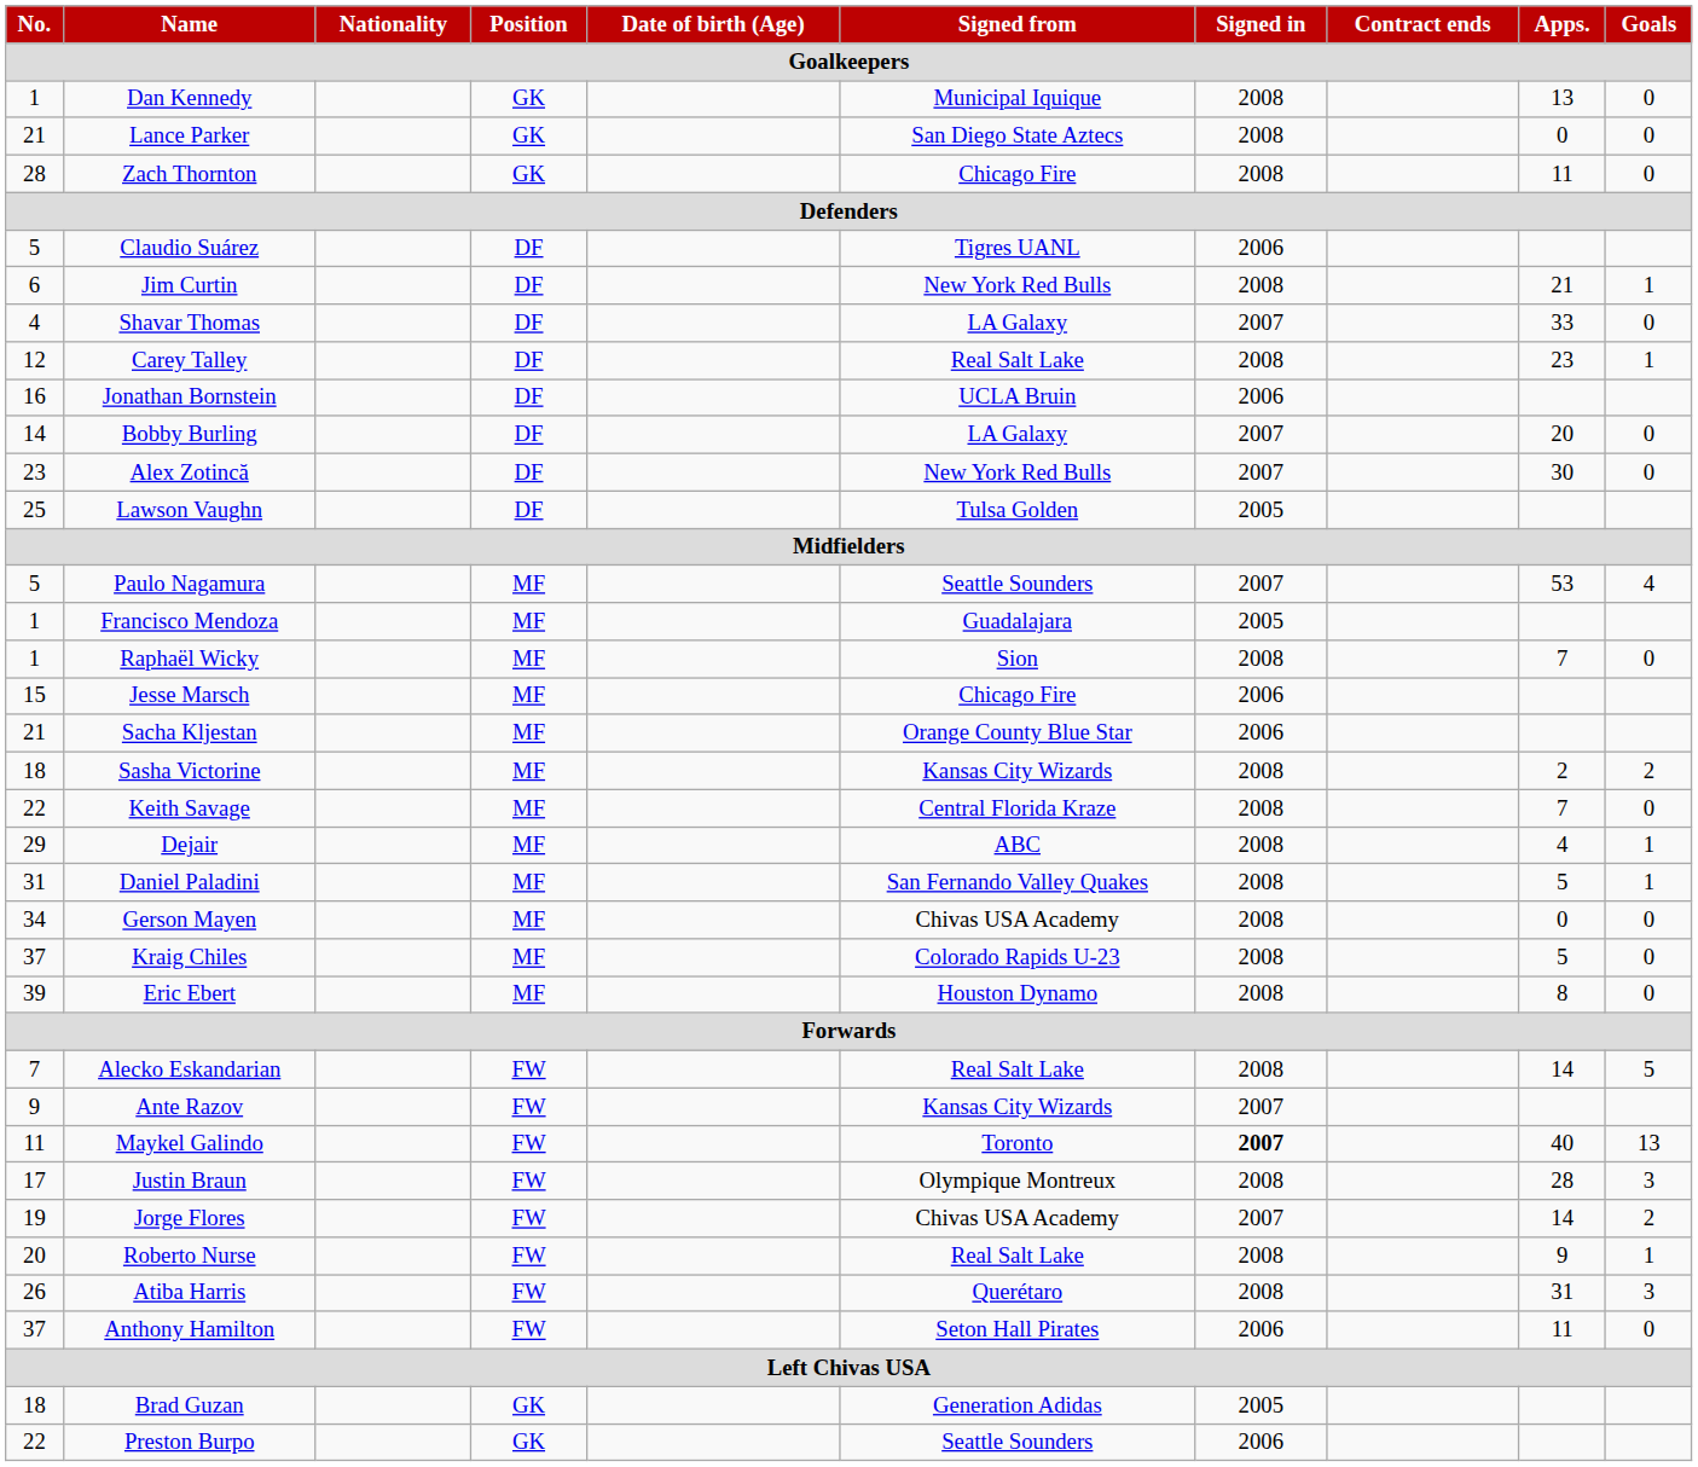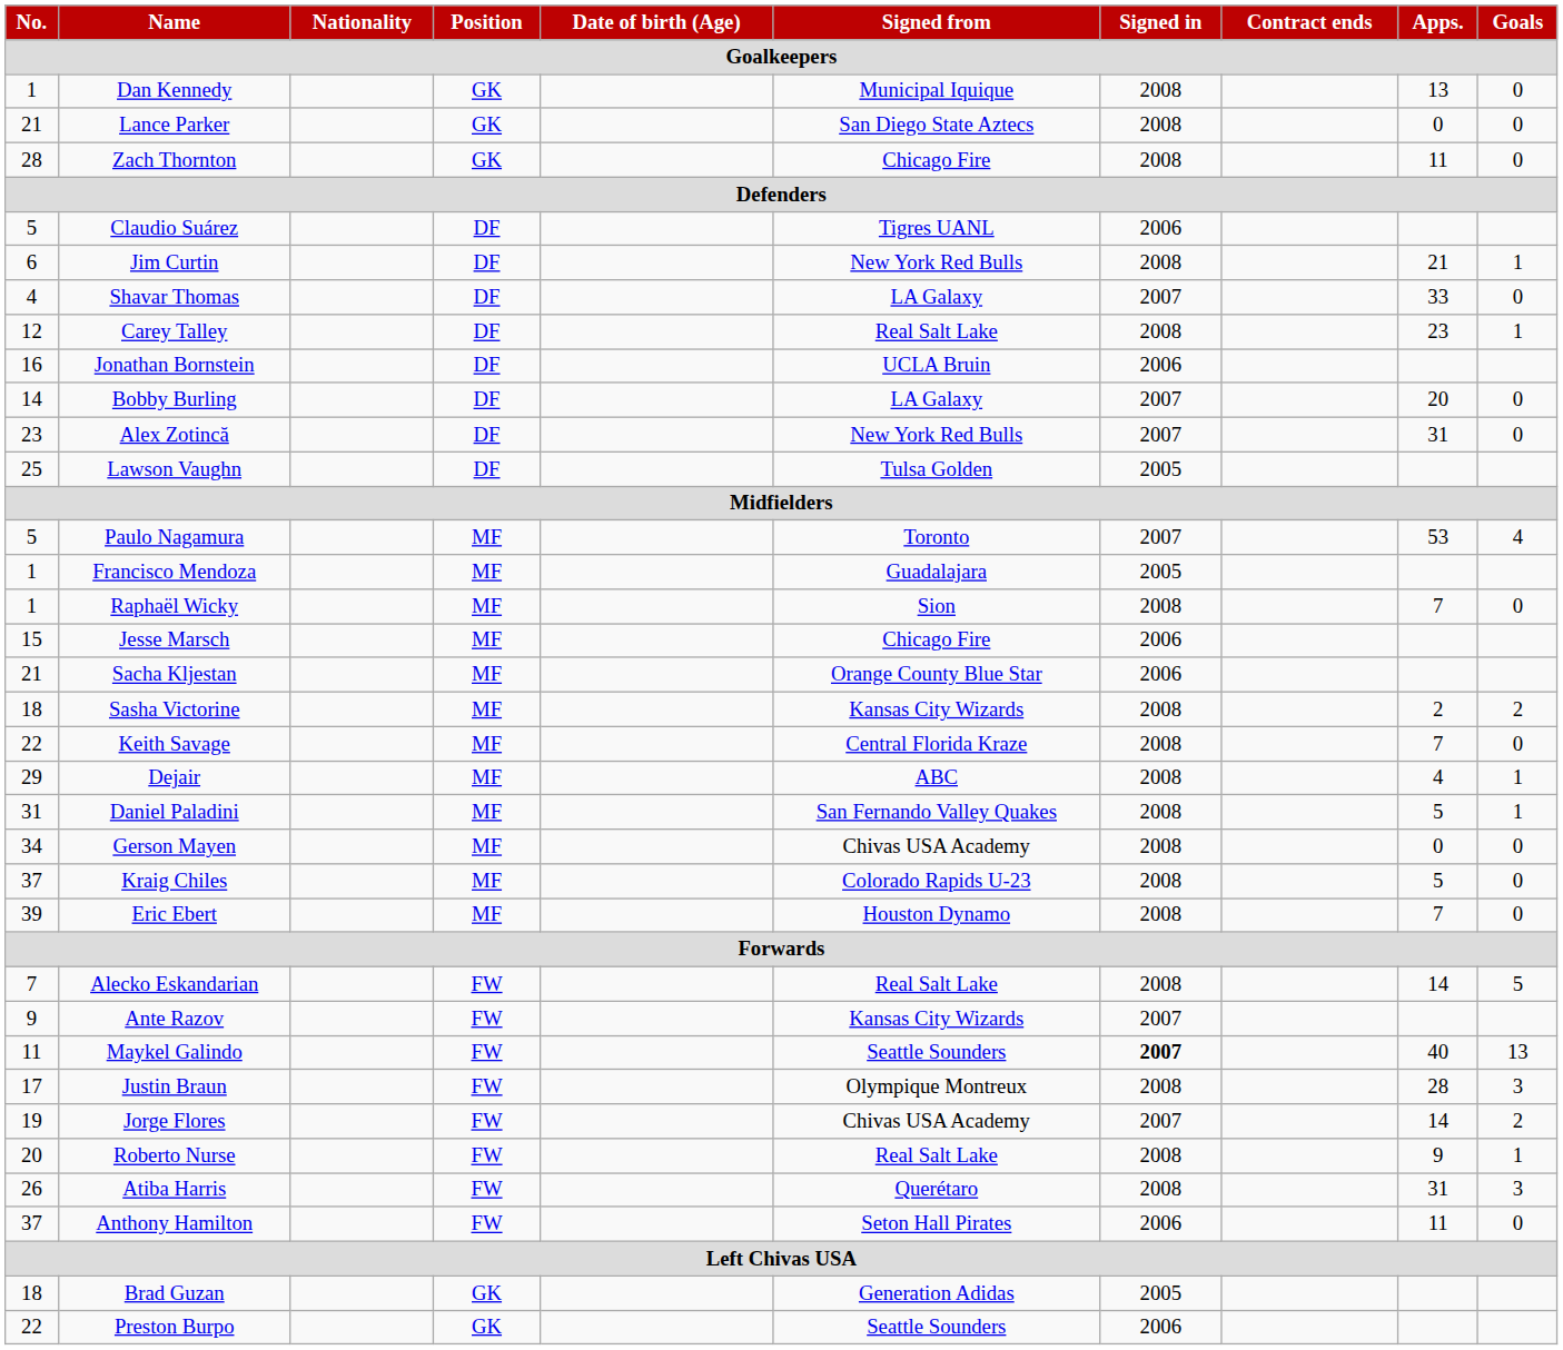 <table class="wikitable"  style="text-align:center; font-size:90%; width:85%;">
 <tr>
 <th style="background:#BD0102; color:white; text-align:center;">No.</th>
 <th style="background:#BD0102; color:white; text-align:center;">Name</th>
 <th style="background:#BD0102; color:white; text-align:center;">Nationality</th>
 <th style="background:#BD0102; color:white; text-align:center;">Position</th>
 <th style="background:#BD0102; color:white; text-align:center;">Date of birth (Age)</th>
 <th style="background:#BD0102; color:white; text-align:center;">Signed from</th>
 <th style="background:#BD0102; color:white; text-align:center;">Signed in</th>
 <th style="background:#BD0102; color:white; text-align:center;">Contract ends</th>
 <th style="background:#BD0102; color:white; text-align:center;">Apps.</th>
 <th style="background:#BD0102; color:white; text-align:center;">Goals</th>
 </tr>
 <tr>
 <th colspan="11"  style="background:#dcdcdc; text-align:center;">Goalkeepers</th>
 </tr>
 <tr>
 <td>1</td>
 <td><a href='#'>Dan Kennedy</a></td>
 <td></td>
 <td><a href='#'>GK</a></td>
 <td></td>
 <td> <a href='#'>Municipal Iquique</a></td>
 <td>2008</td>
 <td></td>
 <td>13</td>
 <td>0</td>
 </tr>
 <tr>
 <td>21</td>
 <td><a href='#'>Lance Parker</a></td>
 <td></td>
 <td><a href='#'>GK</a></td>
 <td></td>
 <td><a href='#'>San Diego State Aztecs</a></td>
 <td>2008</td>
 <td></td>
 <td>0</td>
 <td>0</td>
 </tr>
 <tr>
 <td>28</td>
 <td><a href='#'>Zach Thornton</a></td>
 <td></td>
 <td><a href='#'>GK</a></td>
 <td></td>
 <td><a href='#'>Chicago Fire</a></td>
 <td>2008</td>
 <td></td>
 <td>11</td>
 <td>0</td>
 </tr>
 <tr>
 <th colspan="11"  style="background:#dcdcdc; text-align:center;">Defenders</th>
 </tr>
 <tr>
 <td>5</td>
 <td><a href='#'>Claudio Suárez</a></td>
 <td></td>
 <td><a href='#'>DF</a></td>
 <td></td>
 <td> <a href='#'>Tigres UANL</a></td>
 <td>2006</td>
 <td></td>
 <td></td>
 <td></td>
 </tr>
 <tr>
 <td>6</td>
 <td><a href='#'>Jim Curtin</a></td>
 <td></td>
 <td><a href='#'>DF</a></td>
 <td></td>
 <td><a href='#'>New York Red Bulls</a></td>
 <td>2008</td>
 <td></td>
 <td>21</td>
 <td>1</td>
 </tr>
 <tr>
 <td>4</td>
 <td><a href='#'>Shavar Thomas</a></td>
 <td></td>
 <td><a href='#'>DF</a></td>
 <td></td>
 <td><a href='#'>LA Galaxy</a></td>
 <td>2007</td>
 <td></td>
 <td>33</td>
 <td>0</td>
 </tr>
 <tr>
 <td>12</td>
 <td><a href='#'>Carey Talley</a></td>
 <td></td>
 <td><a href='#'>DF</a></td>
 <td></td>
 <td><a href='#'>Real Salt Lake</a></td>
 <td>2008</td>
 <td></td>
 <td>23</td>
 <td>1</td>
 </tr>
 <tr>
 <td>16</td>
 <td><a href='#'>Jonathan Bornstein</a></td>
 <td></td>
 <td><a href='#'>DF</a></td>
 <td></td>
 <td><a href='#'>UCLA Bruin</a></td>
 <td>2006</td>
 <td></td>
 <td></td>
 <td></td>
 </tr>
 <tr>
 <td>14</td>
 <td><a href='#'>Bobby Burling</a></td>
 <td></td>
 <td><a href='#'>DF</a></td>
 <td></td>
 <td><a href='#'>LA Galaxy</a></td>
 <td>2007</td>
 <td></td>
 <td>20</td>
 <td>0</td>
 </tr>
 <tr>
 <td>23</td>
 <td><a href='#'>Alex Zotincă</a></td>
 <td></td>
 <td><a href='#'>DF</a></td>
 <td></td>
 <td><a href='#'>New York Red Bulls</a></td>
 <td>2007</td>
 <td></td>
-<td>30</td>
+<td>31</td>
 <td>0</td>
 </tr>
 <tr>
 <td>25</td>
 <td><a href='#'>Lawson Vaughn</a></td>
 <td></td>
 <td><a href='#'>DF</a></td>
 <td></td>
 <td><a href='#'>Tulsa Golden</a></td>
 <td>2005</td>
 <td></td>
 <td></td>
 <td></td>
 </tr>
 <tr>
 <th colspan="11"  style="background:#dcdcdc; text-align:center;">Midfielders</th>
 </tr>
 <tr>
 <td>5</td>
 <td><a href='#'>Paulo Nagamura</a></td>
 <td></td>
 <td><a href='#'>MF</a></td>
 <td></td>
-<td><a href='#'>Seattle Sounders</a></td>
+<td><a href='#'>Toronto</a></td>
 <td>2007</td>
 <td></td>
 <td>53</td>
 <td>4</td>
 </tr>
 <tr>
 <td>1</td>
 <td><a href='#'>Francisco Mendoza</a></td>
 <td></td>
 <td><a href='#'>MF</a></td>
 <td></td>
 <td> <a href='#'>Guadalajara</a></td>
 <td>2005</td>
 <td></td>
 <td></td>
 <td></td>
 </tr>
 <tr>
 <td>1</td>
 <td><a href='#'>Raphaël Wicky</a></td>
 <td></td>
 <td><a href='#'>MF</a></td>
 <td></td>
 <td> <a href='#'>Sion</a></td>
 <td>2008</td>
 <td></td>
 <td>7</td>
 <td>0</td>
 </tr>
 <tr>
 <td>15</td>
 <td><a href='#'>Jesse Marsch</a></td>
 <td></td>
 <td><a href='#'>MF</a></td>
 <td></td>
 <td><a href='#'>Chicago Fire</a></td>
 <td>2006</td>
 <td></td>
 <td></td>
 <td></td>
 </tr>
 <tr>
 <td>21</td>
 <td><a href='#'>Sacha Kljestan</a></td>
 <td></td>
 <td><a href='#'>MF</a></td>
 <td></td>
 <td><a href='#'>Orange County Blue Star</a></td>
 <td>2006</td>
 <td></td>
 <td></td>
 <td></td>
 </tr>
 <tr>
 <td>18</td>
 <td><a href='#'>Sasha Victorine</a></td>
 <td></td>
 <td><a href='#'>MF</a></td>
 <td></td>
 <td><a href='#'>Kansas City Wizards</a></td>
 <td>2008</td>
 <td></td>
 <td>2</td>
 <td>2</td>
 </tr>
 <tr>
 <td>22</td>
 <td><a href='#'>Keith Savage</a></td>
 <td></td>
 <td><a href='#'>MF</a></td>
 <td></td>
 <td><a href='#'>Central Florida Kraze</a></td>
 <td>2008</td>
 <td></td>
 <td>7</td>
 <td>0</td>
 </tr>
 <tr>
 <td>29</td>
 <td><a href='#'>Dejair</a></td>
 <td></td>
 <td><a href='#'>MF</a></td>
 <td></td>
 <td> <a href='#'>ABC</a></td>
 <td>2008</td>
 <td></td>
 <td>4</td>
 <td>1</td>
 </tr>
 <tr>
 <td>31</td>
 <td><a href='#'>Daniel Paladini</a></td>
 <td></td>
 <td><a href='#'>MF</a></td>
 <td></td>
 <td><a href='#'>San Fernando Valley Quakes</a></td>
 <td>2008</td>
 <td></td>
 <td>5</td>
 <td>1</td>
 </tr>
 <tr>
 <td>34</td>
 <td><a href='#'>Gerson Mayen</a></td>
 <td></td>
 <td><a href='#'>MF</a></td>
 <td></td>
 <td>Chivas USA Academy</td>
 <td>2008</td>
 <td></td>
 <td>0</td>
 <td>0</td>
 </tr>
 <tr>
 <td>37</td>
 <td><a href='#'>Kraig Chiles</a></td>
 <td></td>
 <td><a href='#'>MF</a></td>
 <td></td>
 <td><a href='#'>Colorado Rapids U-23</a></td>
 <td>2008</td>
 <td></td>
 <td>5</td>
 <td>0</td>
 </tr>
 <tr>
 <td>39</td>
 <td><a href='#'>Eric Ebert</a></td>
 <td></td>
 <td><a href='#'>MF</a></td>
 <td></td>
 <td><a href='#'>Houston Dynamo</a></td>
 <td>2008</td>
 <td></td>
-<td>8</td>
+<td>7</td>
 <td>0</td>
 </tr>
 <tr>
 <th colspan="11"  style="background:#dcdcdc; text-align:center;">Forwards</th>
 </tr>
 <tr>
 <td>7</td>
 <td><a href='#'>Alecko Eskandarian</a></td>
 <td></td>
 <td><a href='#'>FW</a></td>
 <td></td>
 <td><a href='#'>Real Salt Lake</a></td>
 <td>2008</td>
 <td></td>
 <td>14</td>
 <td>5</td>
 </tr>
 <tr>
 <td>9</td>
 <td><a href='#'>Ante Razov</a></td>
 <td></td>
 <td><a href='#'>FW</a></td>
 <td></td>
 <td><a href='#'>Kansas City Wizards</a></td>
 <td>2007</td>
 <td></td>
 <td></td>
 <td></td>
 </tr>
 <tr>
 <td>11</td>
 <td><a href='#'>Maykel Galindo</a></td>
 <td></td>
 <td><a href='#'>FW</a></td>
 <td></td>
-<td><a href='#'>Toronto</a></td>
+<td><a href='#'>Seattle Sounders</a></td>
 <td><strong>2007</strong></td>
 <td></td>
 <td>40</td>
 <td>13</td>
 </tr>
 <tr>
 <td>17</td>
 <td><a href='#'>Justin Braun</a></td>
 <td></td>
 <td><a href='#'>FW</a></td>
 <td></td>
 <td>Olympique Montreux</td>
 <td>2008</td>
 <td></td>
 <td>28</td>
 <td>3</td>
 </tr>
 <tr>
 <td>19</td>
 <td><a href='#'>Jorge Flores</a></td>
 <td></td>
 <td><a href='#'>FW</a></td>
 <td></td>
 <td>Chivas USA Academy</td>
 <td>2007</td>
 <td></td>
 <td>14</td>
 <td>2</td>
 </tr>
 <tr>
 <td>20</td>
 <td><a href='#'>Roberto Nurse</a></td>
 <td></td>
 <td><a href='#'>FW</a></td>
 <td></td>
 <td><a href='#'>Real Salt Lake</a></td>
 <td>2008</td>
 <td></td>
 <td>9</td>
 <td>1</td>
 </tr>
 <tr>
 <td>26</td>
 <td><a href='#'>Atiba Harris</a></td>
 <td></td>
 <td><a href='#'>FW</a></td>
 <td></td>
 <td> <a href='#'>Querétaro</a></td>
 <td>2008</td>
 <td></td>
 <td>31</td>
 <td>3</td>
 </tr>
 <tr>
 <td>37</td>
 <td><a href='#'>Anthony Hamilton</a></td>
 <td></td>
 <td><a href='#'>FW</a></td>
 <td></td>
 <td><a href='#'>Seton Hall Pirates</a></td>
 <td>2006</td>
 <td></td>
 <td>11</td>
 <td>0</td>
 </tr>
 <tr>
 <th colspan="11"  style="background:#dcdcdc; text-align:center;">Left Chivas USA</th>
 </tr>
 <tr>
 <td>18</td>
 <td><a href='#'>Brad Guzan</a></td>
 <td></td>
 <td><a href='#'>GK</a></td>
 <td></td>
 <td><a href='#'>Generation Adidas</a></td>
 <td>2005</td>
 <td></td>
 <td></td>
 <td></td>
 </tr>
 <tr>
 <td>22</td>
 <td><a href='#'>Preston Burpo</a></td>
 <td></td>
 <td><a href='#'>GK</a></td>
 <td></td>
 <td><a href='#'>Seattle Sounders</a></td>
 <td>2006</td>
 <td></td>
 <td></td>
 <td></td>
 </tr>
 </table>
